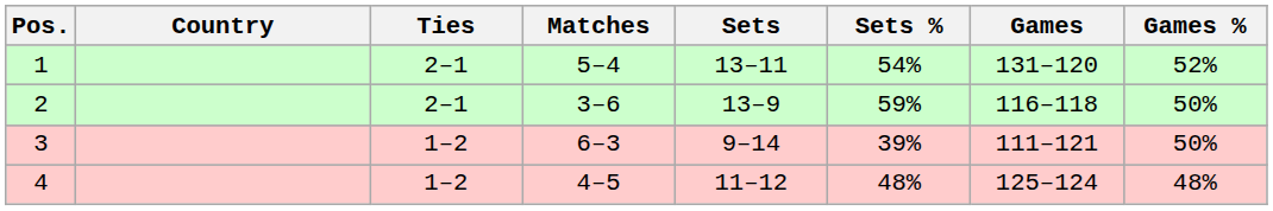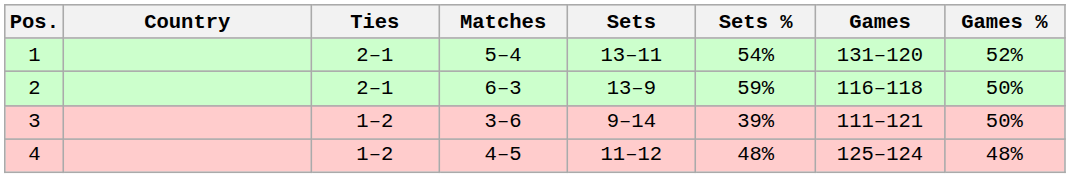 <table class="wikitable nowrap" style=text-align:center>
 <tr>
 <th>Pos.</th>
 <th width=150>Country</th>
 <th width=75>Ties</th>
 <th width=75>Matches</th>
 <th width=75>Sets</th>
 <th width=70>Sets %</th>
 <th width=75>Games</th>
 <th width=70>Games %</th>
 </tr>
 <tr bgcolor="ccffcc">
 <td>1</td>
 <td align="left"></td>
 <td>2–1</td>
 <td>5–4</td>
 <td>13–11</td>
 <td>54%</td>
 <td>131–120</td>
 <td>52%</td>
 </tr>
 <tr bgcolor="ccffcc">
 <td>2</td>
 <td align="left"></td>
 <td>2–1</td>
-<td>3–6</td>
+<td>6–3</td>
 <td>13–9</td>
 <td>59%</td>
 <td>116–118</td>
 <td>50%</td>
 </tr>
 <tr bgcolor=ffcccc>
 <td>3</td>
 <td align=left></td>
 <td>1–2</td>
-<td>6–3</td>
+<td>3–6</td>
 <td>9–14</td>
 <td>39%</td>
 <td>111–121</td>
 <td>50%</td>
 </tr>
 <tr bgcolor=ffcccc>
 <td>4</td>
 <td align=left></td>
 <td>1–2</td>
 <td>4–5</td>
 <td>11–12</td>
 <td>48%</td>
 <td>125–124</td>
 <td>48%</td>
 </tr>
 </table>
